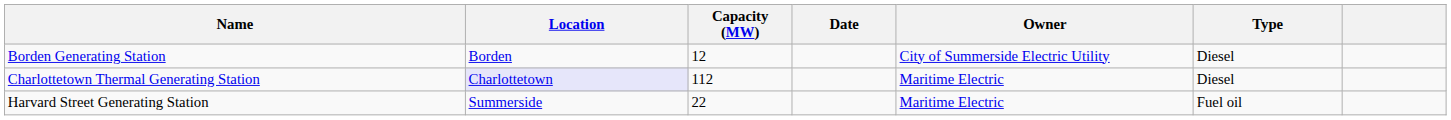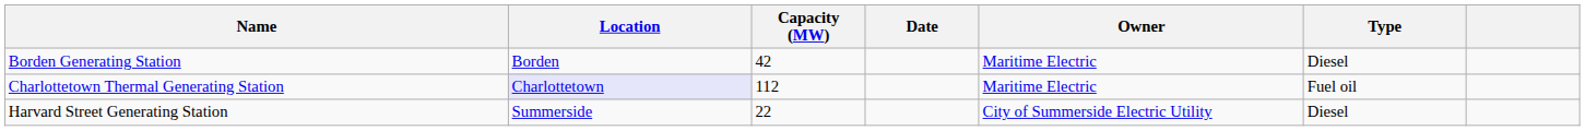 <table class="wikitable sortable">
 <tr>
 <th width="31%">Name</th>
 <th width="15%"><a href='#'>Location</a></th>
 <th width="7%">Capacity (<a href='#'>MW</a>)</th>
 <th width="7%">Date</th>
 <th width="20%">Owner</th>
 <th width="10%">Type</th>
 <th width="7%"></th>
 </tr>
 <tr>
 <td><a href='#'>Borden Generating Station</a></td>
 <td><a href='#'>Borden</a></td>
-<td>12</td>
+<td>42</td>
 <td></td>
-<td><a href='#'>City of Summerside Electric Utility</a></td>
+<td><a href='#'>Maritime Electric</a></td>
 <td>Diesel</td>
 <td></td>
 </tr>
 <tr>
 <td><a href='#'>Charlottetown Thermal Generating Station</a></td>
 <td style="background: lavender;"><a href='#'>Charlottetown</a></td>
 <td>112</td>
 <td></td>
 <td><a href='#'>Maritime Electric</a></td>
-<td>Diesel</td>
+<td>Fuel oil</td>
 <td></td>
 </tr>
 <tr>
 <td>Harvard Street Generating Station</td>
 <td><a href='#'>Summerside</a></td>
 <td>22</td>
 <td></td>
-<td><a href='#'>Maritime Electric</a></td>
-<td>Fuel oil</td>
+<td><a href='#'>City of Summerside Electric Utility</a></td>
+<td>Diesel</td>
 <td></td>
 </tr>
 </table>
